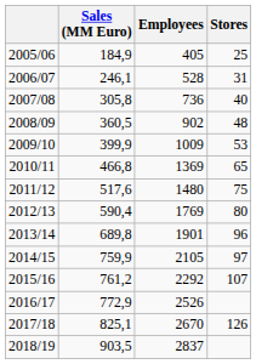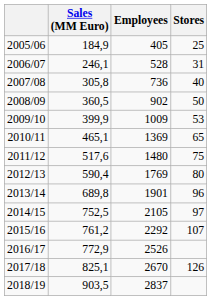 <table class="wikitable zebra" style="text-align:right">
 <tr>
 <th></th>
 <th><a href='#'>Sales</a><br>(MM Euro)</th>
 <th>Employees</th>
 <th>Stores</th>
 </tr>
 <tr>
 <td>2005/06</td>
 <td>184,9</td>
 <td>405</td>
 <td>25</td>
 </tr>
 <tr>
 <td>2006/07</td>
 <td>246,1</td>
 <td>528</td>
 <td>31</td>
 </tr>
 <tr>
 <td>2007/08</td>
 <td>305,8</td>
 <td>736</td>
 <td>40</td>
 </tr>
 <tr>
 <td>2008/09</td>
 <td>360,5</td>
 <td>902</td>
-<td>48</td>
+<td>50</td>
 </tr>
 <tr>
 <td>2009/10</td>
 <td>399,9</td>
 <td>1009</td>
 <td>53</td>
 </tr>
 <tr>
 <td>2010/11</td>
-<td>466,8</td>
+<td>465,1</td>
 <td>1369</td>
 <td>65</td>
 </tr>
 <tr>
 <td>2011/12</td>
 <td>517,6</td>
 <td>1480</td>
 <td>75</td>
 </tr>
 <tr>
 <td>2012/13</td>
 <td>590,4</td>
 <td>1769</td>
 <td>80</td>
 </tr>
 <tr>
 <td>2013/14</td>
 <td>689,8</td>
 <td>1901</td>
 <td>96</td>
 </tr>
 <tr>
 <td>2014/15</td>
-<td>759,9</td>
+<td>752,5</td>
 <td>2105</td>
 <td>97</td>
 </tr>
 <tr>
 <td>2015/16</td>
 <td>761,2</td>
 <td>2292</td>
 <td>107</td>
 </tr>
 <tr>
 <td>2016/17</td>
 <td>772,9</td>
 <td>2526</td>
 <td></td>
 </tr>
 <tr>
 <td>2017/18</td>
 <td>825,1</td>
 <td>2670</td>
 <td>126</td>
 </tr>
 <tr>
 <td>2018/19</td>
 <td>903,5</td>
 <td>2837</td>
 <td></td>
 </tr>
 </table>
